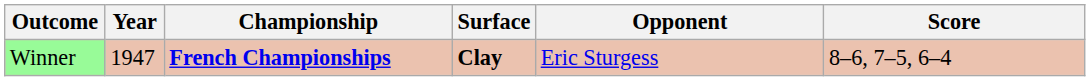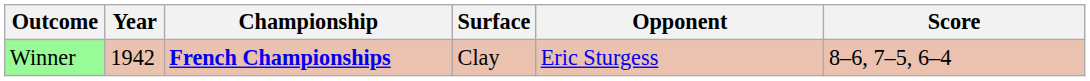 <table class='sortable wikitable'>
 <tr>
 <th style="width:65px">Outcome</th>
 <th style="width:35px">Year</th>
 <th style="width:200px">Championship</th>
 <th style="width:50px">Surface</th>
 <th style="width:200px">Opponent</th>
 <th style="width:180px" class="unsortable">Score</th>
 </tr>
 <tr style="background:#ebc2af;">
 <td style="background:#98fb98;">Winner</td>
-<td>1947</td>
+<td>1942</td>
 <td><strong><a href='#'>French Championships</a></strong></td>
-<td><strong>Clay</strong></td>
+<td>Clay</td>
 <td> <a href='#'>Eric Sturgess</a></td>
 <td>8–6, 7–5, 6–4</td>
 </tr>
 </table>
